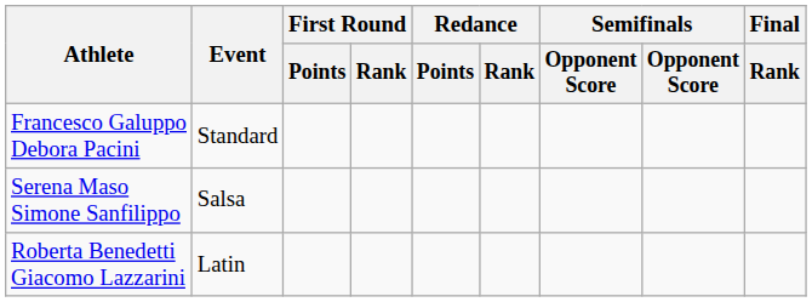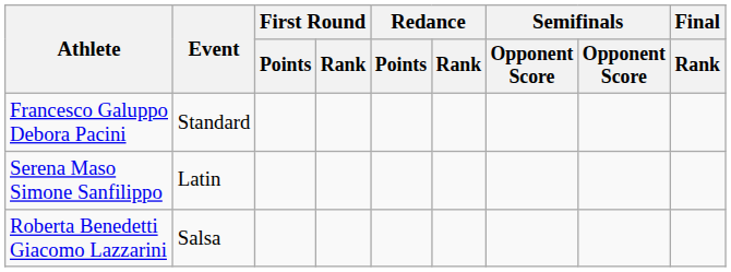 <table class=wikitable style="font-size:90%">
 <tr>
 <th rowspan="2">Athlete</th>
 <th rowspan="2">Event</th>
 <th colspan="2">First Round</th>
 <th colspan="2">Redance</th>
 <th colspan="2">Semifinals</th>
 <th colspan="2">Final</th>
 </tr>
 <tr style="font-size:95%">
 <th>Points</th>
 <th>Rank</th>
 <th>Points</th>
 <th>Rank</th>
 <th>Opponent<br>Score</th>
 <th>Opponent<br>Score</th>
 <th>Rank</th>
 </tr>
 <tr align=center>
 <td align=left><a href='#'>Francesco Galuppo</a><br><a href='#'>Debora Pacini</a></td>
 <td align=left>Standard</td>
 <td></td>
 <td></td>
 <td></td>
 <td></td>
 <td></td>
 <td></td>
 <td></td>
 </tr>
 <tr align=center>
 <td align=left><a href='#'>Serena Maso</a><br><a href='#'>Simone Sanfilippo</a></td>
-<td align=left>Salsa</td>
+<td align=left>Latin</td>
 <td></td>
 <td></td>
 <td></td>
 <td></td>
 <td></td>
 <td></td>
 <td></td>
 </tr>
 <tr align=center>
 <td align=left><a href='#'>Roberta Benedetti</a><br><a href='#'>Giacomo Lazzarini</a></td>
-<td align=left>Latin</td>
+<td align=left>Salsa</td>
 <td></td>
 <td></td>
 <td></td>
 <td></td>
 <td></td>
 <td></td>
 <td></td>
 </tr>
 </table>
